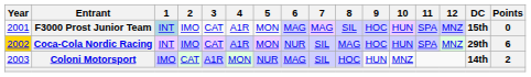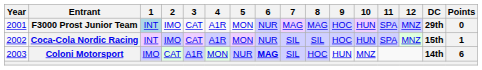 <table class="wikitable" style="text-align:center; font-size:85%">
 <tr>
 <th>Year</th>
 <th>Entrant</th>
 <th>1</th>
 <th>2</th>
 <th>3</th>
 <th>4</th>
 <th>5</th>
 <th>6</th>
 <th>7</th>
 <th>8</th>
 <th>9</th>
 <th>10</th>
 <th>11</th>
 <th>12</th>
 <th>DC</th>
 <th>Points</th>
 </tr>
 <tr>
 <td><a href='#'>2001</a></td>
 <th nowrap>F3000 Prost Junior Team</th>
 <td style="background: lightblue;"><a href='#'>INT</a></td>
 <td><a href='#'>IMO</a></td>
 <td><a href='#'>CAT</a></td>
 <td><a href='#'>A1R</a></td>
 <td><a href='#'>MON</a></td>
+<td style="background:#CFCFFF;"><a href='#'>NUR</a><br></td>
+<td style="background:#EFCFFF;"><a href='#'>MAG</a><br></td>
 <td style="background:#CFCFFF;"><a href='#'>MAG</a><br></td>
-<td style="background:#EFCFFF;"><a href='#'>MAG</a><br></td>
-<td style="background:#CFCFFF;"><a href='#'>SIL</a><br></td>
 <td style="background:#CFCFFF;"><a href='#'>HOC</a><br></td>
 <td style="background:#EFCFFF;"><a href='#'>HUN</a><br></td>
 <td style="background:#CFCFFF;"><a href='#'>SPA</a><br></td>
 <td style="background:#CFCFFF;"><a href='#'>MNZ</a><br></td>
-<th>15th</th>
+<th>29th</th>
 <th>0</th>
 </tr>
 <tr>
-<td style="background: gold;"><a href='#'>2002</a></td>
+<td><a href='#'>2002</a></td>
 <th nowrap><a href='#'>Coca-Cola Nordic Racing</a></th>
 <td style="background:#EFCFFF;"><a href='#'>INT</a><br></td>
 <td style="background:#CFCFFF;"><a href='#'>IMO</a><br></td>
 <td style="background:#EFCFFF;"><a href='#'>CAT</a><br></td>
 <td style="background:#CFCFFF;"><a href='#'>A1R</a><br></td>
 <td style="background:#EFCFFF;"><a href='#'>MON</a><br></td>
 <td style="background:#CFCFFF;"><a href='#'>NUR</a><br></td>
 <td style="background:#CFCFFF;"><a href='#'>SIL</a><br></td>
-<td style="background:#CFCFFF;"><a href='#'>MAG</a><br></td>
+<td style="background:#CFCFFF;"><a href='#'>SIL</a><br></td>
 <td style="background:#CFCFFF;"><a href='#'>HOC</a><br></td>
 <td style="background:#CFCFFF;"><a href='#'>HUN</a><br></td>
 <td style="background:#CFCFFF;"><a href='#'>SPA</a><br></td>
 <td style="background:#DFFFDF;"><a href='#'>MNZ</a><br></td>
-<th>29th</th>
-<th>6</th>
+<th>15th</th>
+<th>1</th>
 </tr>
 <tr>
 <td><a href='#'>2003</a></td>
 <th nowrap><a href='#'>Coloni Motorsport</a></th>
 <td style="background:#CFCFFF;"><a href='#'>IMO</a><br></td>
 <td style="background:#DFFFDF;"><a href='#'>CAT</a><br></td>
 <td style="background:#CFCFFF;"><a href='#'>A1R</a><br></td>
 <td style="background:#DFFFDF;"><a href='#'>MON</a><br></td>
 <td style="background:#CFCFFF;"><a href='#'>NUR</a><br></td>
-<td style="background:#CFCFFF;"><a href='#'>MAG</a><br></td>
+<td style="background:#CFCFFF;"><strong><a href='#'>MAG</a><br></strong></td>
 <td style="background:#CFCFFF;"><a href='#'>SIL</a><br></td>
 <td style="background:#CFCFFF;"><a href='#'>HOC</a><br></td>
 <td><a href='#'>HUN</a><br></td>
 <td><a href='#'>MNZ</a></td>
 <td colspan=2></td>
 <th>14th</th>
-<th>2</th>
+<th>6</th>
 </tr>
 <tr>
 <th colspan="16"></th>
 </tr>
 </table>
